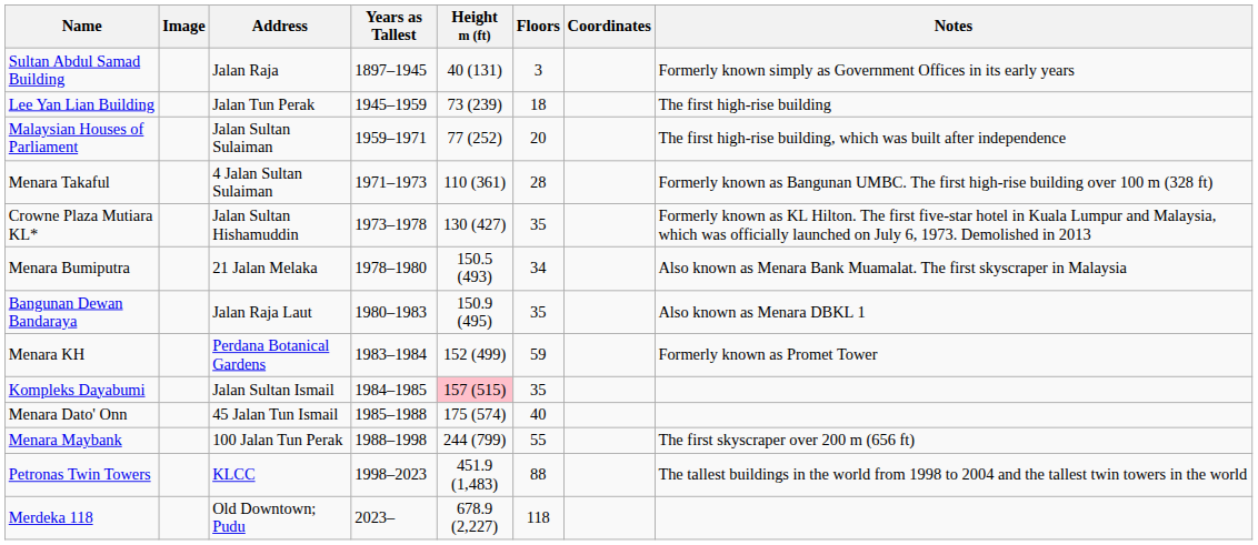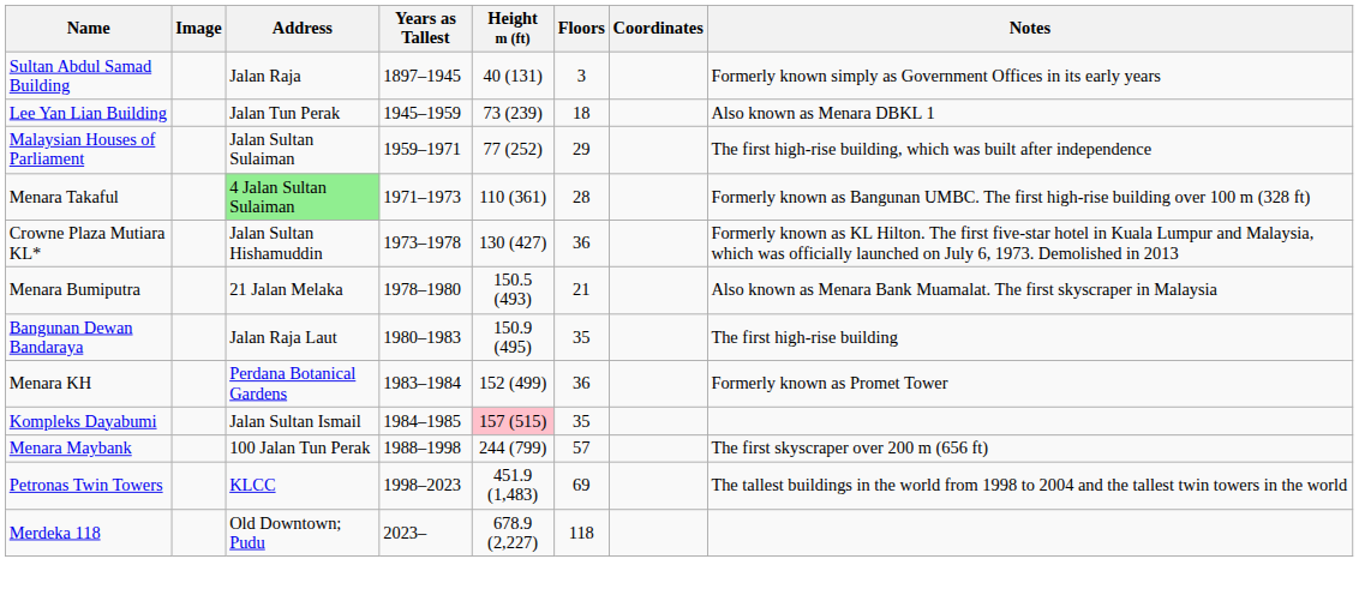 <table class="wikitable sortable">
 <tr>
 <th>Name</th>
 <th class="unsortable">Image</th>
 <th class="unsortable">Address</th>
 <th>Years as Tallest</th>
 <th>Height<br><small>m (ft)</small></th>
 <th>Floors</th>
 <th>Coordinates</th>
 <th class="unsortable">Notes</th>
 </tr>
 <tr>
 <td><a href='#'>Sultan Abdul Samad Building</a></td>
 <td></td>
 <td>Jalan Raja</td>
 <td>1897–1945</td>
 <td align=center>40 (131)</td>
 <td align=center>3</td>
 <td></td>
 <td>Formerly known simply as Government Offices in its early years</td>
 </tr>
 <tr>
 <td><a href='#'>Lee Yan Lian Building</a></td>
 <td></td>
 <td>Jalan Tun Perak</td>
 <td>1945–1959</td>
 <td align=center>73 (239)</td>
 <td align=center>18</td>
 <td></td>
-<td>The first high-rise building</td>
+<td>Also known as Menara DBKL 1</td>
 </tr>
 <tr>
 <td><a href='#'>Malaysian Houses of Parliament</a></td>
 <td></td>
 <td>Jalan Sultan Sulaiman</td>
 <td>1959–1971</td>
 <td align=center>77 (252)</td>
-<td align=center>20</td>
+<td align=center>29</td>
 <td></td>
 <td>The first high-rise building, which was built after independence</td>
 </tr>
 <tr>
 <td>Menara Takaful</td>
 <td></td>
-<td>4 Jalan Sultan Sulaiman</td>
+<td style="background: lightgreen;">4 Jalan Sultan Sulaiman</td>
 <td>1971–1973</td>
 <td align=center>110 (361)</td>
 <td align=center>28</td>
 <td></td>
 <td>Formerly known as Bangunan UMBC. The first high-rise building over 100 m (328 ft)</td>
 </tr>
 <tr>
 <td>Crowne Plaza Mutiara KL*</td>
 <td></td>
 <td>Jalan Sultan Hishamuddin</td>
 <td>1973–1978</td>
 <td align=center>130 (427)</td>
-<td align=center>35</td>
+<td align=center>36</td>
 <td></td>
 <td>Formerly known as KL Hilton. The first five-star hotel in Kuala Lumpur and Malaysia, which was officially launched on July 6, 1973. Demolished in 2013</td>
 </tr>
 <tr>
 <td>Menara Bumiputra</td>
 <td></td>
 <td>21 Jalan Melaka</td>
 <td>1978–1980</td>
 <td align=center>150.5 (493)</td>
-<td align=center>34</td>
+<td align=center>21</td>
 <td></td>
 <td>Also known as Menara Bank Muamalat. The first skyscraper in Malaysia</td>
 </tr>
 <tr>
 <td><a href='#'>Bangunan Dewan Bandaraya</a></td>
 <td></td>
 <td>Jalan Raja Laut</td>
 <td>1980–1983</td>
 <td align=center>150.9 (495)</td>
 <td align=center>35</td>
 <td></td>
-<td>Also known as Menara DBKL 1</td>
+<td>The first high-rise building</td>
 </tr>
 <tr>
 <td>Menara KH</td>
 <td></td>
 <td><a href='#'>Perdana Botanical Gardens</a></td>
 <td>1983–1984</td>
 <td align=center>152 (499)</td>
-<td align=center>59</td>
+<td align=center>36</td>
 <td></td>
 <td>Formerly known as Promet Tower</td>
 </tr>
 <tr>
 <td><a href='#'>Kompleks Dayabumi</a></td>
 <td></td>
 <td>Jalan Sultan Ismail</td>
 <td>1984–1985</td>
 <td align=center style="background: pink;">157 (515)</td>
 <td align=center>35</td>
 <td></td>
 <td></td>
 </tr>
 <tr>
-<td>Menara Dato' Onn</td>
-<td></td>
-<td>45 Jalan Tun Ismail</td>
-<td>1985–1988</td>
-<td align=center>175 (574)</td>
-<td align=center>40</td>
-<td></td>
-<td></td>
-</tr>
-<tr>
 <td><a href='#'>Menara Maybank</a></td>
 <td></td>
 <td>100 Jalan Tun Perak</td>
 <td>1988–1998</td>
 <td align=center>244 (799)</td>
-<td align=center>55</td>
+<td align=center>57</td>
 <td></td>
 <td>The first skyscraper over 200 m (656 ft)</td>
 </tr>
 <tr>
 <td><a href='#'>Petronas Twin Towers</a></td>
 <td></td>
 <td><a href='#'>KLCC</a></td>
 <td>1998–2023</td>
 <td align=center>451.9 (1,483)</td>
-<td align=center>88</td>
+<td align=center>69</td>
 <td></td>
 <td>The tallest buildings in the world from 1998 to 2004 and the tallest twin towers in the world</td>
 </tr>
 <tr>
 <td><a href='#'>Merdeka 118</a></td>
 <td></td>
 <td>Old Downtown; <a href='#'>Pudu</a></td>
 <td>2023–</td>
 <td align=center>678.9 (2,227)</td>
 <td align=center>118</td>
 <td></td>
 <td></td>
 </tr>
 </table>
